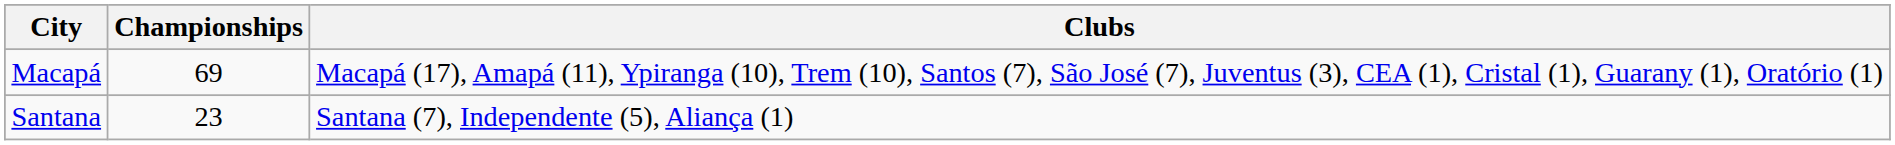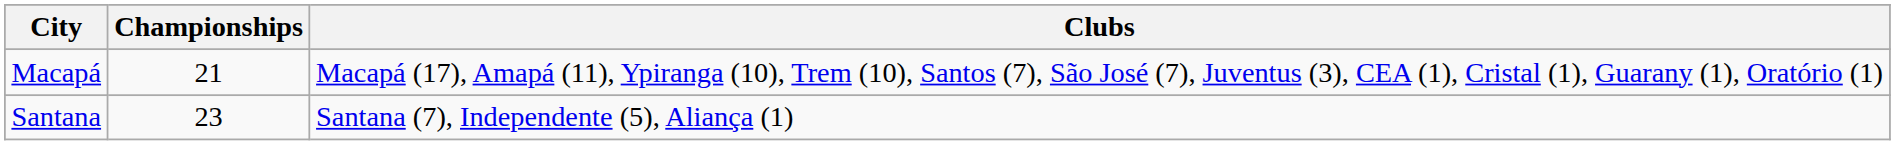 <table class="wikitable">
 <tr>
 <th>City</th>
 <th>Championships</th>
 <th>Clubs</th>
 </tr>
 <tr>
 <td> <a href='#'>Macapá</a></td>
-<td align="center">69</td>
+<td align="center">21</td>
 <td><a href='#'>Macapá</a> (17), <a href='#'>Amapá</a> (11), <a href='#'>Ypiranga</a> (10), <a href='#'>Trem</a> (10), <a href='#'>Santos</a> (7), <a href='#'>São José</a> (7), <a href='#'>Juventus</a> (3), <a href='#'>CEA</a> (1), <a href='#'>Cristal</a> (1), <a href='#'>Guarany</a> (1), <a href='#'>Oratório</a> (1)</td>
 </tr>
 <tr>
 <td> <a href='#'>Santana</a></td>
 <td align="center">23</td>
 <td><a href='#'>Santana</a> (7), <a href='#'>Independente</a> (5), <a href='#'>Aliança</a> (1)</td>
 </tr>
 </table>
